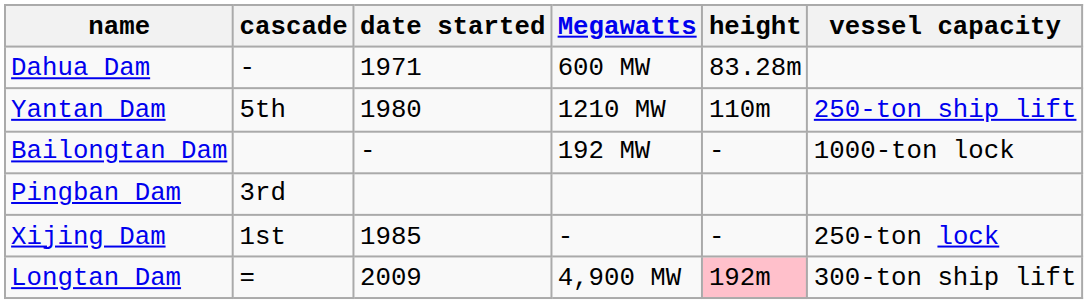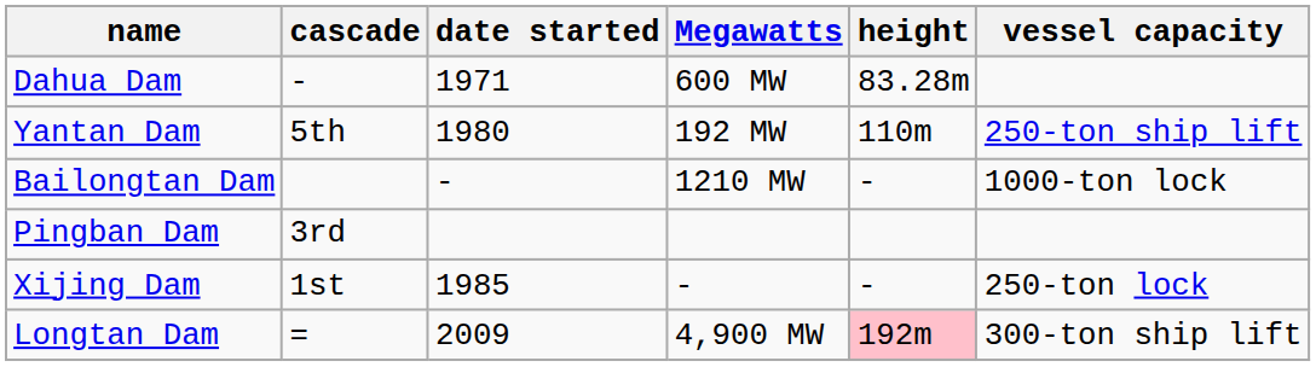 <table border="1" class="wikitable sortable">
 <tr>
 <th><strong>name</strong></th>
 <th><strong>cascade</strong></th>
 <th><strong>date started</strong></th>
 <th><strong><a href='#'>Megawatts</a></strong></th>
 <th><strong>height</strong></th>
 <th><strong>vessel capacity</strong></th>
 </tr>
 <tr>
 <td><a href='#'>Dahua Dam</a></td>
 <td>-</td>
 <td>1971</td>
 <td>600 MW</td>
 <td>83.28m</td>
 </tr>
 <tr>
 <td><a href='#'>Yantan Dam</a></td>
 <td>5th</td>
 <td>1980</td>
-<td>1210 MW</td>
+<td>192 MW</td>
 <td>110m</td>
 <td><a href='#'>250-ton ship lift</a></td>
 </tr>
 <tr>
 <td><a href='#'>Bailongtan Dam</a></td>
 <td></td>
 <td>-</td>
-<td>192 MW</td>
+<td>1210 MW</td>
 <td>-</td>
 <td>1000-ton lock</td>
 </tr>
 <tr>
 <td><a href='#'>Pingban Dam</a></td>
 <td>3rd</td>
 <td></td>
 <td></td>
 <td></td>
 <td></td>
 </tr>
 <tr>
 <td><a href='#'>Xijing Dam</a></td>
 <td>1st</td>
 <td>1985</td>
 <td>-</td>
 <td>-</td>
 <td>250-ton <a href='#'>lock</a></td>
 </tr>
 <tr>
 <td><a href='#'>Longtan Dam</a></td>
 <td>=</td>
 <td>2009</td>
 <td>4,900 MW</td>
 <td style="background: pink;">192m</td>
 <td>300-ton ship lift</td>
 </tr>
 </table>
